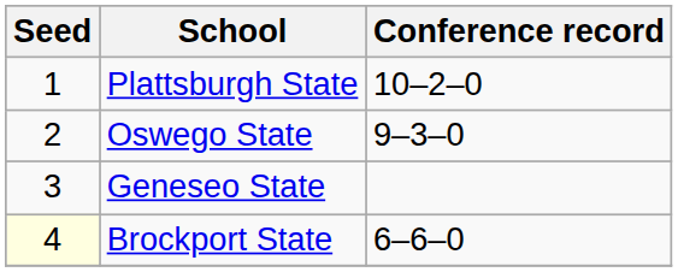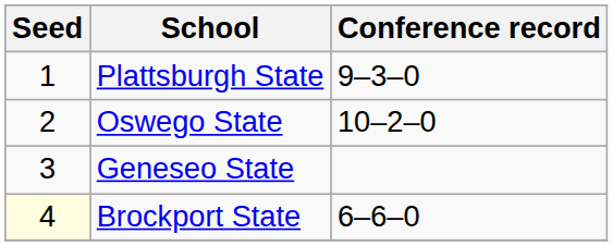 <table class="wikitable">
 <tr>
 <th>Seed</th>
 <th>School</th>
 <th>Conference record</th>
 </tr>
 <tr>
 <td align=center>1</td>
 <td><a href='#'>Plattsburgh State</a></td>
-<td>10–2–0</td>
+<td>9–3–0</td>
 </tr>
 <tr>
 <td align=center>2</td>
 <td><a href='#'>Oswego State</a></td>
-<td>9–3–0</td>
+<td>10–2–0</td>
 </tr>
 <tr>
 <td align=center>3</td>
 <td><a href='#'>Geneseo State</a></td>
 <td></td>
 </tr>
 <tr>
 <td align=center style="background: lightyellow;">4</td>
 <td><a href='#'>Brockport State</a></td>
 <td>6–6–0</td>
 </tr>
 <tr>
 </tr>
 </table>
